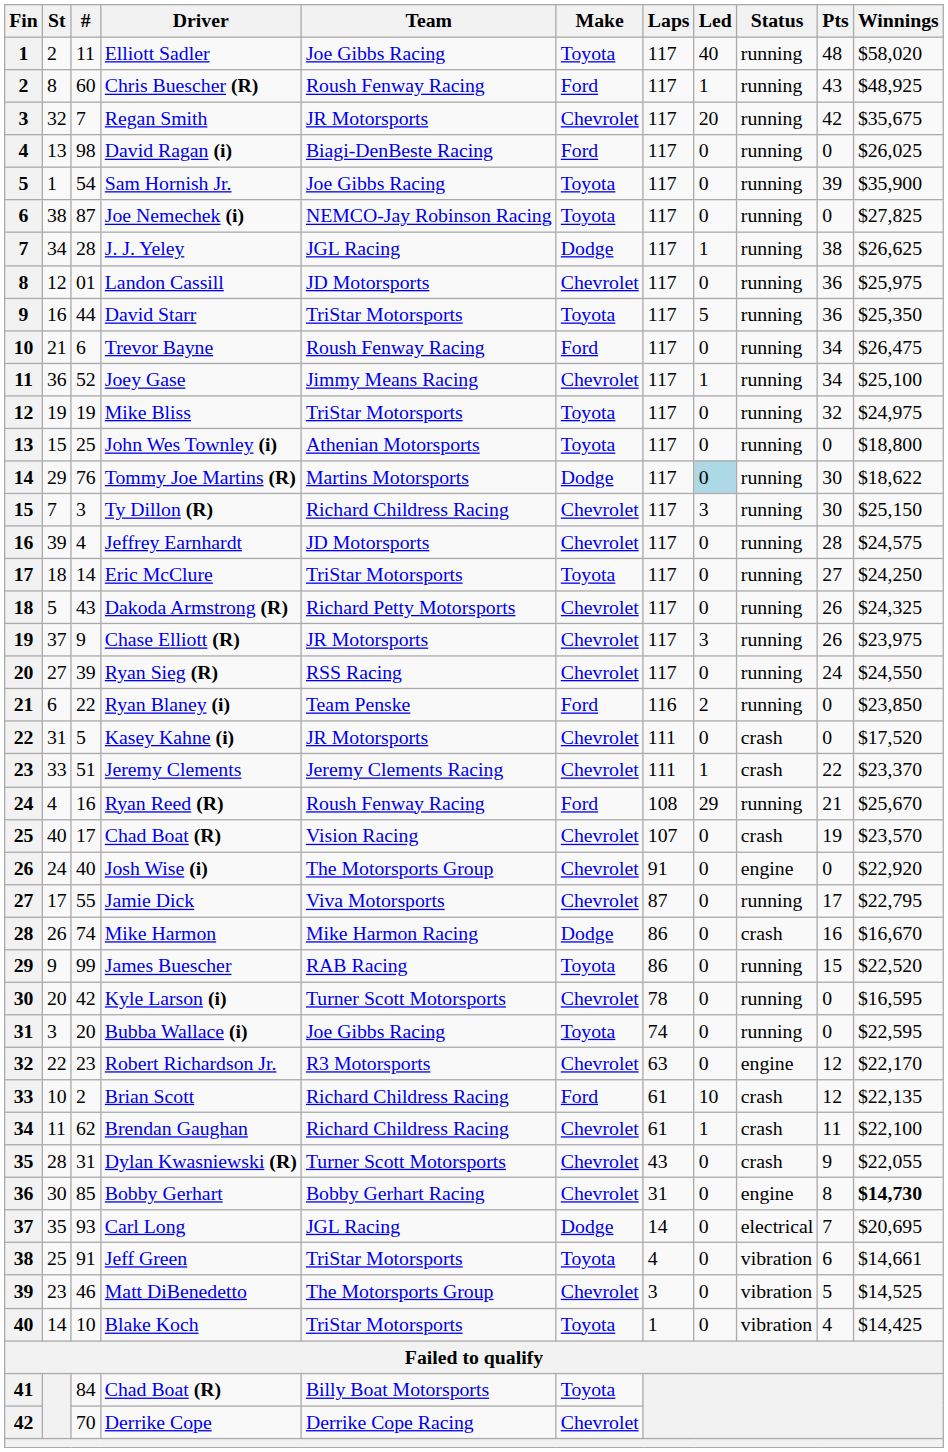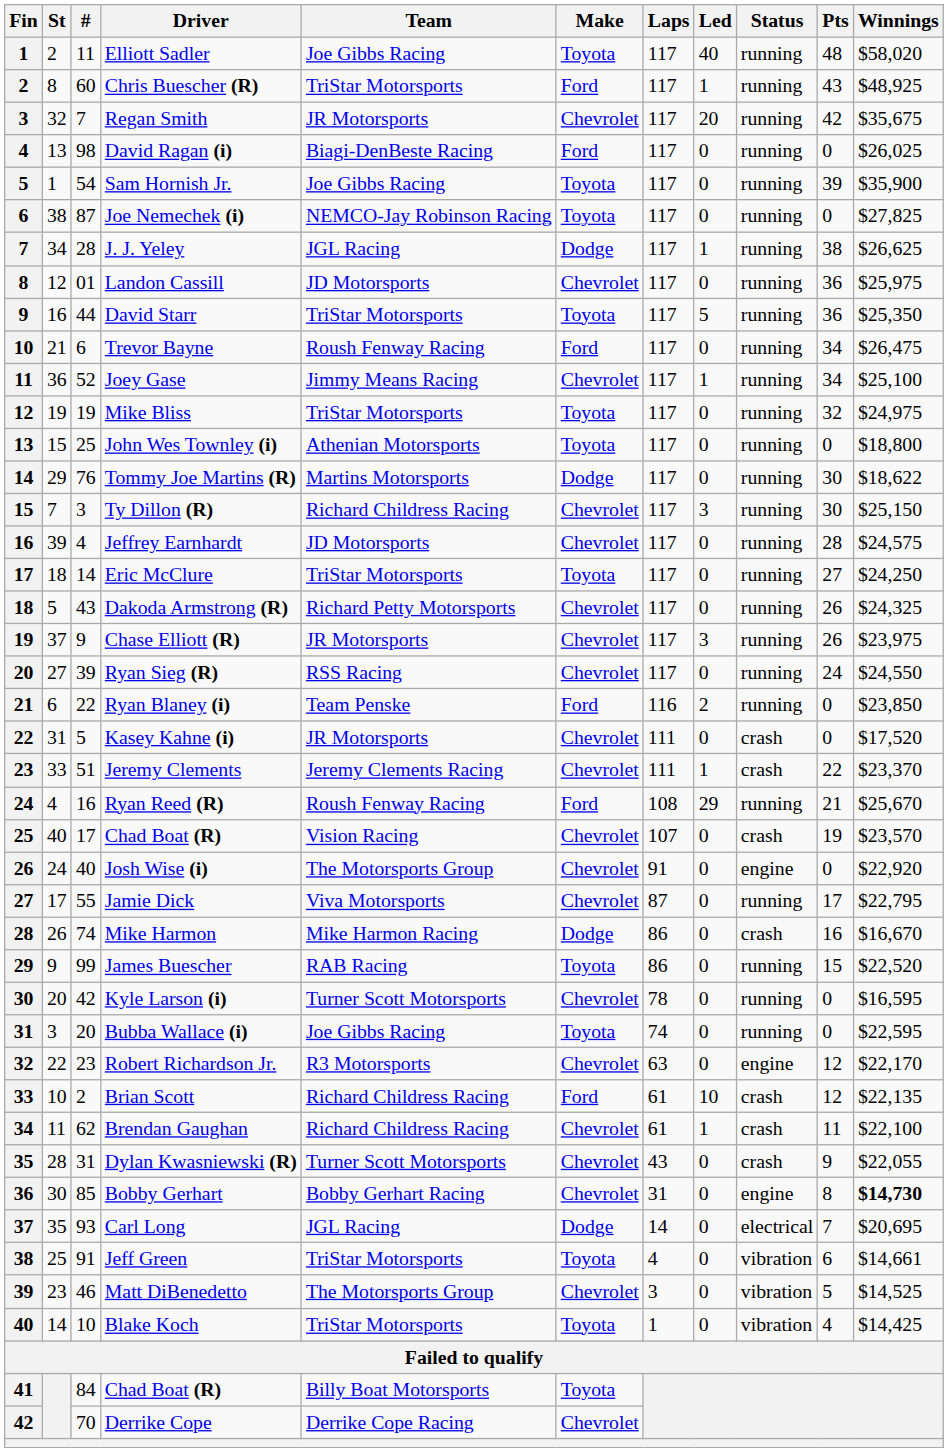 <table class="wikitable" style="font-size:95%">
 <tr>
 <th>Fin</th>
 <th>St</th>
 <th>#</th>
 <th>Driver</th>
 <th>Team</th>
 <th>Make</th>
 <th>Laps</th>
 <th>Led</th>
 <th>Status</th>
 <th>Pts</th>
 <th>Winnings</th>
 </tr>
 <tr>
 <th>1</th>
 <td>2</td>
 <td>11</td>
 <td><a href='#'>Elliott Sadler</a></td>
 <td><a href='#'>Joe Gibbs Racing</a></td>
 <td><a href='#'>Toyota</a></td>
 <td>117</td>
 <td>40</td>
 <td>running</td>
 <td>48</td>
 <td>$58,020</td>
 </tr>
 <tr>
 <th>2</th>
 <td>8</td>
 <td>60</td>
 <td><a href='#'>Chris Buescher</a> <strong>(R)</strong></td>
-<td><a href='#'>Roush Fenway Racing</a></td>
+<td><a href='#'>TriStar Motorsports</a></td>
 <td><a href='#'>Ford</a></td>
 <td>117</td>
 <td>1</td>
 <td>running</td>
 <td>43</td>
 <td>$48,925</td>
 </tr>
 <tr>
 <th>3</th>
 <td>32</td>
 <td>7</td>
 <td><a href='#'>Regan Smith</a></td>
 <td><a href='#'>JR Motorsports</a></td>
 <td><a href='#'>Chevrolet</a></td>
 <td>117</td>
 <td>20</td>
 <td>running</td>
 <td>42</td>
 <td>$35,675</td>
 </tr>
 <tr>
 <th>4</th>
 <td>13</td>
 <td>98</td>
 <td><a href='#'>David Ragan</a> <strong>(i)</strong></td>
 <td><a href='#'>Biagi-DenBeste Racing</a></td>
 <td><a href='#'>Ford</a></td>
 <td>117</td>
 <td>0</td>
 <td>running</td>
 <td>0</td>
 <td>$26,025</td>
 </tr>
 <tr>
 <th>5</th>
 <td>1</td>
 <td>54</td>
 <td><a href='#'>Sam Hornish Jr.</a></td>
 <td><a href='#'>Joe Gibbs Racing</a></td>
 <td><a href='#'>Toyota</a></td>
 <td>117</td>
 <td>0</td>
 <td>running</td>
 <td>39</td>
 <td>$35,900</td>
 </tr>
 <tr>
 <th>6</th>
 <td>38</td>
 <td>87</td>
 <td><a href='#'>Joe Nemechek</a> <strong>(i)</strong></td>
 <td><a href='#'>NEMCO-Jay Robinson Racing</a></td>
 <td><a href='#'>Toyota</a></td>
 <td>117</td>
 <td>0</td>
 <td>running</td>
 <td>0</td>
 <td>$27,825</td>
 </tr>
 <tr>
 <th>7</th>
 <td>34</td>
 <td>28</td>
 <td><a href='#'>J. J. Yeley</a></td>
 <td><a href='#'>JGL Racing</a></td>
 <td><a href='#'>Dodge</a></td>
 <td>117</td>
 <td>1</td>
 <td>running</td>
 <td>38</td>
 <td>$26,625</td>
 </tr>
 <tr>
 <th>8</th>
 <td>12</td>
 <td>01</td>
 <td><a href='#'>Landon Cassill</a></td>
 <td><a href='#'>JD Motorsports</a></td>
 <td><a href='#'>Chevrolet</a></td>
 <td>117</td>
 <td>0</td>
 <td>running</td>
 <td>36</td>
 <td>$25,975</td>
 </tr>
 <tr>
 <th>9</th>
 <td>16</td>
 <td>44</td>
 <td><a href='#'>David Starr</a></td>
 <td><a href='#'>TriStar Motorsports</a></td>
 <td><a href='#'>Toyota</a></td>
 <td>117</td>
 <td>5</td>
 <td>running</td>
 <td>36</td>
 <td>$25,350</td>
 </tr>
 <tr>
 <th>10</th>
 <td>21</td>
 <td>6</td>
 <td><a href='#'>Trevor Bayne</a></td>
 <td><a href='#'>Roush Fenway Racing</a></td>
 <td><a href='#'>Ford</a></td>
 <td>117</td>
 <td>0</td>
 <td>running</td>
 <td>34</td>
 <td>$26,475</td>
 </tr>
 <tr>
 <th>11</th>
 <td>36</td>
 <td>52</td>
 <td><a href='#'>Joey Gase</a></td>
 <td><a href='#'>Jimmy Means Racing</a></td>
 <td><a href='#'>Chevrolet</a></td>
 <td>117</td>
 <td>1</td>
 <td>running</td>
 <td>34</td>
 <td>$25,100</td>
 </tr>
 <tr>
 <th>12</th>
 <td>19</td>
 <td>19</td>
 <td><a href='#'>Mike Bliss</a></td>
 <td><a href='#'>TriStar Motorsports</a></td>
 <td><a href='#'>Toyota</a></td>
 <td>117</td>
 <td>0</td>
 <td>running</td>
 <td>32</td>
 <td>$24,975</td>
 </tr>
 <tr>
 <th>13</th>
 <td>15</td>
 <td>25</td>
 <td><a href='#'>John Wes Townley</a> <strong>(i)</strong></td>
 <td><a href='#'>Athenian Motorsports</a></td>
 <td><a href='#'>Toyota</a></td>
 <td>117</td>
 <td>0</td>
 <td>running</td>
 <td>0</td>
 <td>$18,800</td>
 </tr>
 <tr>
 <th>14</th>
 <td>29</td>
 <td>76</td>
 <td><a href='#'>Tommy Joe Martins</a> <strong>(R)</strong></td>
 <td><a href='#'>Martins Motorsports</a></td>
 <td><a href='#'>Dodge</a></td>
 <td>117</td>
-<td style="background: lightblue;">0</td>
+<td>0</td>
 <td>running</td>
 <td>30</td>
 <td>$18,622</td>
 </tr>
 <tr>
 <th>15</th>
 <td>7</td>
 <td>3</td>
 <td><a href='#'>Ty Dillon</a> <strong>(R)</strong></td>
 <td><a href='#'>Richard Childress Racing</a></td>
 <td><a href='#'>Chevrolet</a></td>
 <td>117</td>
 <td>3</td>
 <td>running</td>
 <td>30</td>
 <td>$25,150</td>
 </tr>
 <tr>
 <th>16</th>
 <td>39</td>
 <td>4</td>
 <td><a href='#'>Jeffrey Earnhardt</a></td>
 <td><a href='#'>JD Motorsports</a></td>
 <td><a href='#'>Chevrolet</a></td>
 <td>117</td>
 <td>0</td>
 <td>running</td>
 <td>28</td>
 <td>$24,575</td>
 </tr>
 <tr>
 <th>17</th>
 <td>18</td>
 <td>14</td>
 <td><a href='#'>Eric McClure</a></td>
 <td><a href='#'>TriStar Motorsports</a></td>
 <td><a href='#'>Toyota</a></td>
 <td>117</td>
 <td>0</td>
 <td>running</td>
 <td>27</td>
 <td>$24,250</td>
 </tr>
 <tr>
 <th>18</th>
 <td>5</td>
 <td>43</td>
 <td><a href='#'>Dakoda Armstrong</a> <strong>(R)</strong></td>
 <td><a href='#'>Richard Petty Motorsports</a></td>
 <td><a href='#'>Chevrolet</a></td>
 <td>117</td>
 <td>0</td>
 <td>running</td>
 <td>26</td>
 <td>$24,325</td>
 </tr>
 <tr>
 <th>19</th>
 <td>37</td>
 <td>9</td>
 <td><a href='#'>Chase Elliott</a> <strong>(R)</strong></td>
 <td><a href='#'>JR Motorsports</a></td>
 <td><a href='#'>Chevrolet</a></td>
 <td>117</td>
 <td>3</td>
 <td>running</td>
 <td>26</td>
 <td>$23,975</td>
 </tr>
 <tr>
 <th>20</th>
 <td>27</td>
 <td>39</td>
 <td><a href='#'>Ryan Sieg</a> <strong>(R)</strong></td>
 <td><a href='#'>RSS Racing</a></td>
 <td><a href='#'>Chevrolet</a></td>
 <td>117</td>
 <td>0</td>
 <td>running</td>
 <td>24</td>
 <td>$24,550</td>
 </tr>
 <tr>
 <th>21</th>
 <td>6</td>
 <td>22</td>
 <td><a href='#'>Ryan Blaney</a> <strong>(i)</strong></td>
 <td><a href='#'>Team Penske</a></td>
 <td><a href='#'>Ford</a></td>
 <td>116</td>
 <td>2</td>
 <td>running</td>
 <td>0</td>
 <td>$23,850</td>
 </tr>
 <tr>
 <th>22</th>
 <td>31</td>
 <td>5</td>
 <td><a href='#'>Kasey Kahne</a> <strong>(i)</strong></td>
 <td><a href='#'>JR Motorsports</a></td>
 <td><a href='#'>Chevrolet</a></td>
 <td>111</td>
 <td>0</td>
 <td>crash</td>
 <td>0</td>
 <td>$17,520</td>
 </tr>
 <tr>
 <th>23</th>
 <td>33</td>
 <td>51</td>
 <td><a href='#'>Jeremy Clements</a></td>
 <td><a href='#'>Jeremy Clements Racing</a></td>
 <td><a href='#'>Chevrolet</a></td>
 <td>111</td>
 <td>1</td>
 <td>crash</td>
 <td>22</td>
 <td>$23,370</td>
 </tr>
 <tr>
 <th>24</th>
 <td>4</td>
 <td>16</td>
 <td><a href='#'>Ryan Reed</a> <strong>(R)</strong></td>
 <td><a href='#'>Roush Fenway Racing</a></td>
 <td><a href='#'>Ford</a></td>
 <td>108</td>
 <td>29</td>
 <td>running</td>
 <td>21</td>
 <td>$25,670</td>
 </tr>
 <tr>
 <th>25</th>
 <td>40</td>
 <td>17</td>
 <td><a href='#'>Chad Boat</a> <strong>(R)</strong></td>
 <td><a href='#'>Vision Racing</a></td>
 <td><a href='#'>Chevrolet</a></td>
 <td>107</td>
 <td>0</td>
 <td>crash</td>
 <td>19</td>
 <td>$23,570</td>
 </tr>
 <tr>
 <th>26</th>
 <td>24</td>
 <td>40</td>
 <td><a href='#'>Josh Wise</a> <strong>(i)</strong></td>
 <td><a href='#'>The Motorsports Group</a></td>
 <td><a href='#'>Chevrolet</a></td>
 <td>91</td>
 <td>0</td>
 <td>engine</td>
 <td>0</td>
 <td>$22,920</td>
 </tr>
 <tr>
 <th>27</th>
 <td>17</td>
 <td>55</td>
 <td><a href='#'>Jamie Dick</a></td>
 <td><a href='#'>Viva Motorsports</a></td>
 <td><a href='#'>Chevrolet</a></td>
 <td>87</td>
 <td>0</td>
 <td>running</td>
 <td>17</td>
 <td>$22,795</td>
 </tr>
 <tr>
 <th>28</th>
 <td>26</td>
 <td>74</td>
 <td><a href='#'>Mike Harmon</a></td>
 <td><a href='#'>Mike Harmon Racing</a></td>
 <td><a href='#'>Dodge</a></td>
 <td>86</td>
 <td>0</td>
 <td>crash</td>
 <td>16</td>
 <td>$16,670</td>
 </tr>
 <tr>
 <th>29</th>
 <td>9</td>
 <td>99</td>
 <td><a href='#'>James Buescher</a></td>
 <td><a href='#'>RAB Racing</a></td>
 <td><a href='#'>Toyota</a></td>
 <td>86</td>
 <td>0</td>
 <td>running</td>
 <td>15</td>
 <td>$22,520</td>
 </tr>
 <tr>
 <th>30</th>
 <td>20</td>
 <td>42</td>
 <td><a href='#'>Kyle Larson</a> <strong>(i)</strong></td>
 <td><a href='#'>Turner Scott Motorsports</a></td>
 <td><a href='#'>Chevrolet</a></td>
 <td>78</td>
 <td>0</td>
 <td>running</td>
 <td>0</td>
 <td>$16,595</td>
 </tr>
 <tr>
 <th>31</th>
 <td>3</td>
 <td>20</td>
 <td><a href='#'>Bubba Wallace</a> <strong>(i)</strong></td>
 <td><a href='#'>Joe Gibbs Racing</a></td>
 <td><a href='#'>Toyota</a></td>
 <td>74</td>
 <td>0</td>
 <td>running</td>
 <td>0</td>
 <td>$22,595</td>
 </tr>
 <tr>
 <th>32</th>
 <td>22</td>
 <td>23</td>
 <td><a href='#'>Robert Richardson Jr.</a></td>
 <td><a href='#'>R3 Motorsports</a></td>
 <td><a href='#'>Chevrolet</a></td>
 <td>63</td>
 <td>0</td>
 <td>engine</td>
 <td>12</td>
 <td>$22,170</td>
 </tr>
 <tr>
 <th>33</th>
 <td>10</td>
 <td>2</td>
 <td><a href='#'>Brian Scott</a></td>
 <td><a href='#'>Richard Childress Racing</a></td>
 <td><a href='#'>Ford</a></td>
 <td>61</td>
 <td>10</td>
 <td>crash</td>
 <td>12</td>
 <td>$22,135</td>
 </tr>
 <tr>
 <th>34</th>
 <td>11</td>
 <td>62</td>
 <td><a href='#'>Brendan Gaughan</a></td>
 <td><a href='#'>Richard Childress Racing</a></td>
 <td><a href='#'>Chevrolet</a></td>
 <td>61</td>
 <td>1</td>
 <td>crash</td>
 <td>11</td>
 <td>$22,100</td>
 </tr>
 <tr>
 <th>35</th>
 <td>28</td>
 <td>31</td>
 <td><a href='#'>Dylan Kwasniewski</a> <strong>(R)</strong></td>
 <td><a href='#'>Turner Scott Motorsports</a></td>
 <td><a href='#'>Chevrolet</a></td>
 <td>43</td>
 <td>0</td>
 <td>crash</td>
 <td>9</td>
 <td>$22,055</td>
 </tr>
 <tr>
 <th>36</th>
 <td>30</td>
 <td>85</td>
 <td><a href='#'>Bobby Gerhart</a></td>
 <td><a href='#'>Bobby Gerhart Racing</a></td>
 <td><a href='#'>Chevrolet</a></td>
 <td>31</td>
 <td>0</td>
 <td>engine</td>
 <td>8</td>
 <td><strong>$14,730</strong></td>
 </tr>
 <tr>
 <th>37</th>
 <td>35</td>
 <td>93</td>
 <td><a href='#'>Carl Long</a></td>
 <td><a href='#'>JGL Racing</a></td>
 <td><a href='#'>Dodge</a></td>
 <td>14</td>
 <td>0</td>
 <td>electrical</td>
 <td>7</td>
 <td>$20,695</td>
 </tr>
 <tr>
 <th>38</th>
 <td>25</td>
 <td>91</td>
 <td><a href='#'>Jeff Green</a></td>
 <td><a href='#'>TriStar Motorsports</a></td>
 <td><a href='#'>Toyota</a></td>
 <td>4</td>
 <td>0</td>
 <td>vibration</td>
 <td>6</td>
 <td>$14,661</td>
 </tr>
 <tr>
 <th>39</th>
 <td>23</td>
 <td>46</td>
 <td><a href='#'>Matt DiBenedetto</a></td>
 <td><a href='#'>The Motorsports Group</a></td>
 <td><a href='#'>Chevrolet</a></td>
 <td>3</td>
 <td>0</td>
 <td>vibration</td>
 <td>5</td>
 <td>$14,525</td>
 </tr>
 <tr>
 <th>40</th>
 <td>14</td>
 <td>10</td>
 <td><a href='#'>Blake Koch</a></td>
 <td><a href='#'>TriStar Motorsports</a></td>
 <td><a href='#'>Toyota</a></td>
 <td>1</td>
 <td>0</td>
 <td>vibration</td>
 <td>4</td>
 <td>$14,425</td>
 </tr>
 <tr>
 <th colspan="11">Failed to qualify</th>
 </tr>
 <tr>
 <th>41</th>
 <th rowspan="2"></th>
 <td>84</td>
 <td><a href='#'>Chad Boat</a> <strong>(R)</strong></td>
 <td><a href='#'>Billy Boat Motorsports</a></td>
 <td><a href='#'>Toyota</a></td>
 <th colspan="5" rowspan="2"></th>
 </tr>
 <tr>
 <th>42</th>
 <td>70</td>
 <td><a href='#'>Derrike Cope</a></td>
 <td><a href='#'>Derrike Cope Racing</a></td>
 <td><a href='#'>Chevrolet</a></td>
 </tr>
 <tr>
 <th colspan="11"></th>
 </tr>
 </table>
